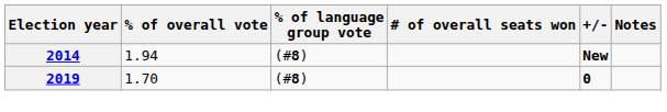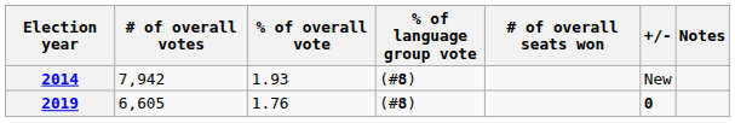 <table class=wikitable>
 <tr>
 <th>Election year</th>
+<th># of overall votes</th>
 <th>% of overall vote</th>
 <th>% of language<br>group vote</th>
 <th># of overall seats won</th>
 <th>+/-</th>
 <th>Notes</th>
 </tr>
 <tr>
 <th><a href='#'>2014</a></th>
-<td>1.94</td>
+<td>7,942</td>
+<td>1.93</td>
 <td>(#<strong>8</strong>)</td>
 <td></td>
-<td><strong>New</strong></td>
+<td>New</td>
 <td></td>
 </tr>
 <tr>
 <th><a href='#'>2019</a></th>
-<td>1.70</td>
+<td>6,605</td>
+<td>1.76</td>
 <td>(#<strong>8</strong>)</td>
 <td></td>
 <td><strong> 0</strong></td>
 <td></td>
 </tr>
 </table>
